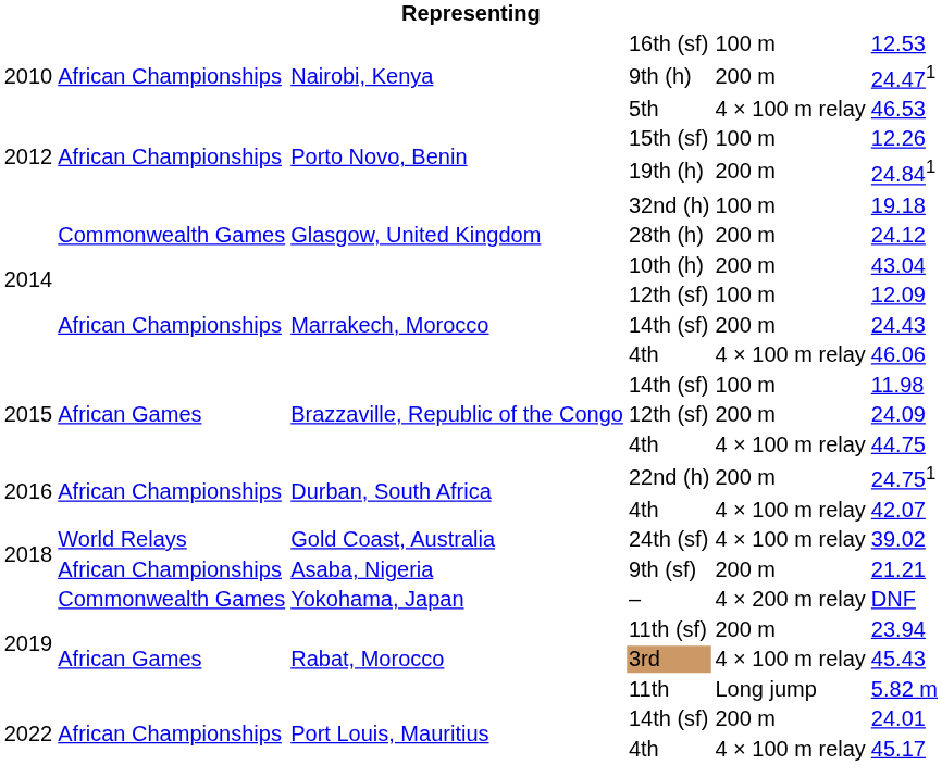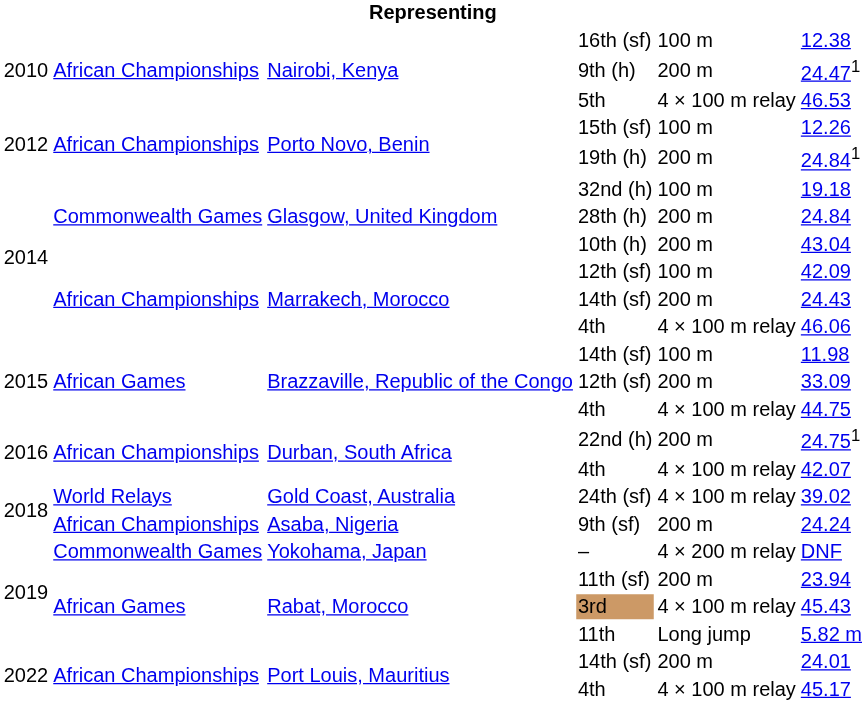 <table>
 <tr>
 <th colspan="6">Representing </th>
 </tr>
 <tr>
 <td rowspan=3>2010</td>
 <td rowspan=3><a href='#'>African Championships</a></td>
 <td rowspan=3><a href='#'>Nairobi, Kenya</a></td>
 <td>16th (sf)</td>
 <td>100 m</td>
-<td><a href='#'>12.53</a></td>
+<td><a href='#'>12.38</a></td>
 </tr>
 <tr>
 <td>9th (h)</td>
 <td>200 m</td>
 <td><a href='#'>24.47</a><sup>1</sup></td>
 </tr>
 <tr>
 <td>5th</td>
 <td>4 × 100 m relay</td>
 <td><a href='#'>46.53</a></td>
 </tr>
 <tr>
 <td rowspan=2>2012</td>
 <td rowspan=2><a href='#'>African Championships</a></td>
 <td rowspan=2><a href='#'>Porto Novo, Benin</a></td>
 <td>15th (sf)</td>
 <td>100 m</td>
 <td><a href='#'>12.26</a></td>
 </tr>
 <tr>
 <td>19th (h)</td>
 <td>200 m</td>
 <td><a href='#'>24.84</a><sup>1</sup></td>
 </tr>
 <tr>
 <td rowspan=6>2014</td>
 <td rowspan=3><a href='#'>Commonwealth Games</a></td>
 <td rowspan=3><a href='#'>Glasgow, United Kingdom</a></td>
 <td>32nd (h)</td>
 <td>100 m</td>
 <td><a href='#'>19.18</a></td>
 </tr>
 <tr>
 <td>28th (h)</td>
 <td>200 m</td>
-<td><a href='#'>24.12</a></td>
+<td><a href='#'>24.84</a></td>
 </tr>
 <tr>
 <td>10th (h)</td>
 <td>200 m</td>
 <td><a href='#'>43.04</a></td>
 </tr>
 <tr>
 <td rowspan=3><a href='#'>African Championships</a></td>
 <td rowspan=3><a href='#'>Marrakech, Morocco</a></td>
 <td>12th (sf)</td>
 <td>100 m</td>
-<td><a href='#'>12.09</a></td>
+<td><a href='#'>42.09</a></td>
 </tr>
 <tr>
 <td>14th (sf)</td>
 <td>200 m</td>
 <td><a href='#'>24.43</a></td>
 </tr>
 <tr>
 <td>4th</td>
 <td>4 × 100 m relay</td>
 <td><a href='#'>46.06</a></td>
 </tr>
 <tr>
 <td rowspan=3>2015</td>
 <td rowspan=3><a href='#'>African Games</a></td>
 <td rowspan=3><a href='#'>Brazzaville, Republic of the Congo</a></td>
 <td>14th (sf)</td>
 <td>100 m</td>
 <td><a href='#'>11.98</a></td>
 </tr>
 <tr>
 <td>12th (sf)</td>
 <td>200 m</td>
-<td><a href='#'>24.09</a></td>
+<td><a href='#'>33.09</a></td>
 </tr>
 <tr>
 <td>4th</td>
 <td>4 × 100 m relay</td>
 <td><a href='#'>44.75</a></td>
 </tr>
 <tr>
 <td rowspan=2>2016</td>
 <td rowspan=2><a href='#'>African Championships</a></td>
 <td rowspan=2><a href='#'>Durban, South Africa</a></td>
 <td>22nd (h)</td>
 <td>200 m</td>
 <td><a href='#'>24.75</a><sup>1</sup></td>
 </tr>
 <tr>
 <td>4th</td>
 <td>4 × 100 m relay</td>
 <td><a href='#'>42.07</a></td>
 </tr>
 <tr>
 <td rowspan=2>2018</td>
 <td><a href='#'>World Relays</a></td>
 <td><a href='#'>Gold Coast, Australia</a></td>
 <td>24th (sf)</td>
 <td>4 × 100 m relay</td>
 <td><a href='#'>39.02</a></td>
 </tr>
 <tr>
 <td><a href='#'>African Championships</a></td>
 <td><a href='#'>Asaba, Nigeria</a></td>
 <td>9th (sf)</td>
 <td>200 m</td>
-<td><a href='#'>21.21</a></td>
+<td><a href='#'>24.24</a></td>
 </tr>
 <tr>
 <td rowspan=4>2019</td>
 <td><a href='#'>Commonwealth Games</a></td>
 <td><a href='#'>Yokohama, Japan</a></td>
 <td>–</td>
 <td>4 × 200 m relay</td>
 <td><a href='#'>DNF</a></td>
 </tr>
 <tr>
 <td rowspan=3><a href='#'>African Games</a></td>
 <td rowspan=3><a href='#'>Rabat, Morocco</a></td>
 <td>11th (sf)</td>
 <td>200 m</td>
 <td><a href='#'>23.94</a></td>
 </tr>
 <tr>
 <td bgcolor=cc9966>3rd</td>
 <td>4 × 100 m relay</td>
 <td><a href='#'>45.43</a></td>
 </tr>
 <tr>
 <td>11th</td>
 <td>Long jump</td>
 <td><a href='#'>5.82 m</a></td>
 </tr>
 <tr>
 <td rowspan=2>2022</td>
 <td rowspan=2><a href='#'>African Championships</a></td>
 <td rowspan=2><a href='#'>Port Louis, Mauritius</a></td>
 <td>14th (sf)</td>
 <td>200 m</td>
 <td><a href='#'>24.01</a></td>
 </tr>
 <tr>
 <td>4th</td>
 <td>4 × 100 m relay</td>
 <td><a href='#'>45.17</a></td>
 </tr>
 </table>
